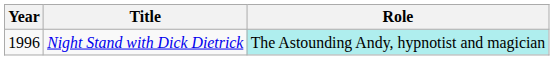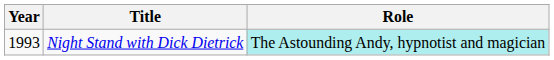 <table class="wikitable">
 <tr>
 <th>Year</th>
 <th>Title</th>
 <th>Role</th>
 </tr>
 <tr>
-<td>1996</td>
+<td>1993</td>
 <td><em><a href='#'>Night Stand with Dick Dietrick</a></em></td>
 <td style="background: paleturquoise;">The Astounding Andy, hypnotist and magician</td>
 </tr>
 </table>
